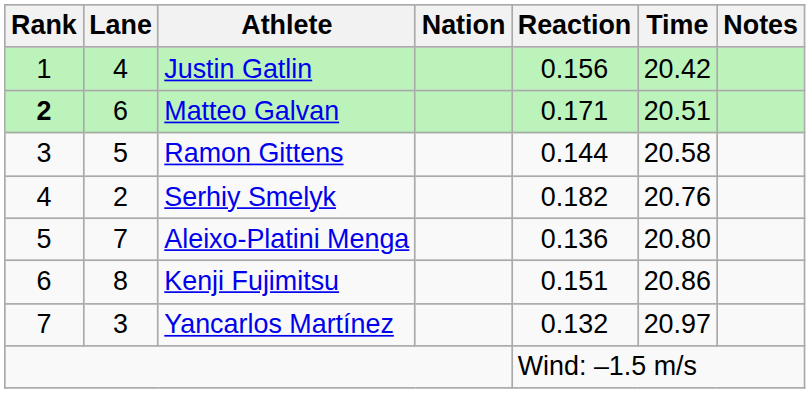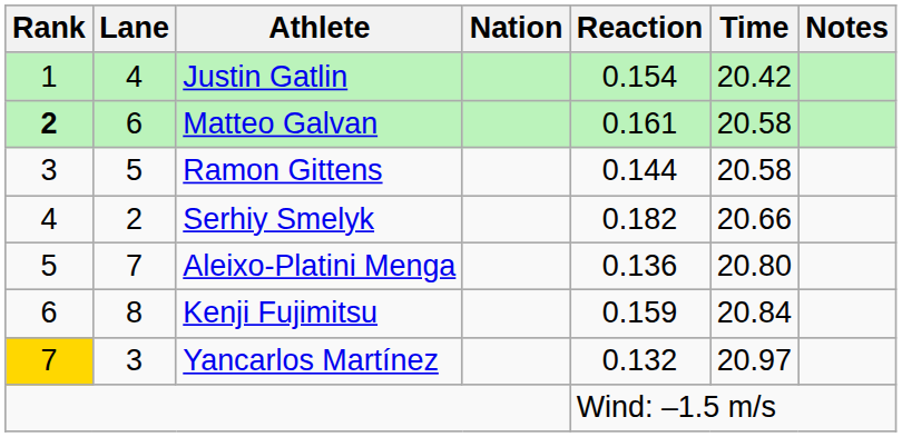 <table class="wikitable sortable" style="text-align:center">
 <tr>
 <th>Rank</th>
 <th>Lane</th>
 <th>Athlete</th>
 <th>Nation</th>
 <th>Reaction</th>
 <th>Time</th>
 <th>Notes</th>
 </tr>
 <tr style="background:#bbf3bb;">
 <td>1</td>
 <td>4</td>
 <td align=left><a href='#'>Justin Gatlin</a></td>
 <td align=left></td>
-<td>0.156</td>
+<td>0.154</td>
 <td>20.42</td>
 <td></td>
 </tr>
 <tr style="background:#bbf3bb;">
 <td><strong>2</strong></td>
 <td>6</td>
 <td align=left><a href='#'>Matteo Galvan</a></td>
 <td align=left></td>
-<td>0.171</td>
-<td>20.51</td>
+<td>0.161</td>
+<td>20.58</td>
 <td></td>
 </tr>
 <tr>
 <td>3</td>
 <td>5</td>
 <td align=left><a href='#'>Ramon Gittens</a></td>
 <td align=left></td>
 <td>0.144</td>
 <td>20.58</td>
 <td></td>
 </tr>
 <tr>
 <td>4</td>
 <td>2</td>
 <td align=left><a href='#'>Serhiy Smelyk</a></td>
 <td align=left></td>
 <td>0.182</td>
-<td>20.76</td>
+<td>20.66</td>
 <td></td>
 </tr>
 <tr>
 <td>5</td>
 <td>7</td>
 <td align=left><a href='#'>Aleixo-Platini Menga</a></td>
 <td align=left></td>
 <td>0.136</td>
 <td>20.80</td>
 <td></td>
 </tr>
 <tr>
 <td>6</td>
 <td>8</td>
 <td align=left><a href='#'>Kenji Fujimitsu</a></td>
 <td align=left></td>
-<td>0.151</td>
-<td>20.86</td>
+<td>0.159</td>
+<td>20.84</td>
 <td></td>
 </tr>
 <tr>
-<td>7</td>
+<td style="background: gold;">7</td>
 <td>3</td>
 <td align=left><a href='#'>Yancarlos Martínez</a></td>
 <td align=left></td>
 <td>0.132</td>
 <td>20.97</td>
 <td></td>
 </tr>
 <tr class="sortbottom">
 <td colspan=4></td>
 <td colspan="3" style="text-align:left;">Wind: –1.5 m/s</td>
 </tr>
 </table>
